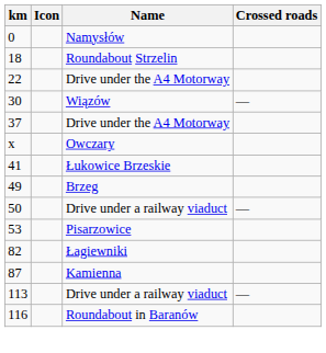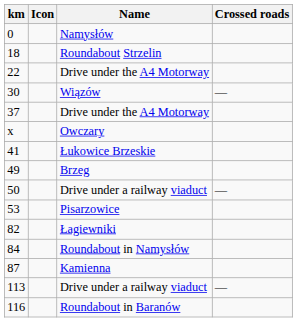 <table class=wikitable>
 <tr>
 <th>km</th>
 <th>Icon</th>
 <th>Name</th>
 <th>Crossed roads</th>
 </tr>
 <tr>
 <td>0</td>
 <td></td>
 <td><a href='#'>Namysłów</a></td>
 <td>  </td>
 </tr>
 <tr>
 <td>18</td>
 <td></td>
 <td><a href='#'>Roundabout</a> <a href='#'>Strzelin</a></td>
 <td> </td>
 </tr>
 <tr>
 <td>22</td>
 <td></td>
 <td>Drive under the <a href='#'>A4 Motorway</a></td>
 <td></td>
 </tr>
 <tr>
 <td>30</td>
 <td></td>
 <td><a href='#'>Wiązów</a></td>
 <td>—</td>
 </tr>
 <tr>
 <td>37</td>
 <td></td>
 <td>Drive under the <a href='#'>A4 Motorway</a></td>
 <td></td>
 </tr>
 <tr>
 <td>x</td>
 <td></td>
 <td><a href='#'>Owczary</a></td>
 <td> </td>
 </tr>
 <tr>
 <td>41</td>
 <td></td>
 <td><a href='#'>Łukowice Brzeskie</a></td>
 <td></td>
 </tr>
 <tr>
 <td>49</td>
 <td></td>
 <td><a href='#'>Brzeg</a></td>
 <td> </td>
 </tr>
 <tr>
 <td>50</td>
 <td></td>
 <td>Drive under a railway <a href='#'>viaduct</a></td>
 <td>—</td>
 </tr>
 <tr>
 <td>53</td>
 <td></td>
 <td><a href='#'>Pisarzowice</a></td>
 <td></td>
 </tr>
 <tr>
 <td>82</td>
 <td></td>
 <td><a href='#'>Łagiewniki</a></td>
 <td></td>
 </tr>
 <tr>
+<td>84</td>
+<td></td>
+<td><a href='#'>Roundabout</a> in <a href='#'>Namysłów</a></td>
+<td></td>
+</tr>
+<tr>
 <td>87</td>
 <td></td>
 <td><a href='#'>Kamienna</a></td>
 <td></td>
 </tr>
 <tr>
 <td>113</td>
 <td></td>
 <td>Drive under a railway <a href='#'>viaduct</a></td>
 <td>—</td>
 </tr>
 <tr>
 <td>116</td>
 <td></td>
 <td><a href='#'>Roundabout</a> in <a href='#'>Baranów</a></td>
 <td></td>
 </tr>
 </table>
